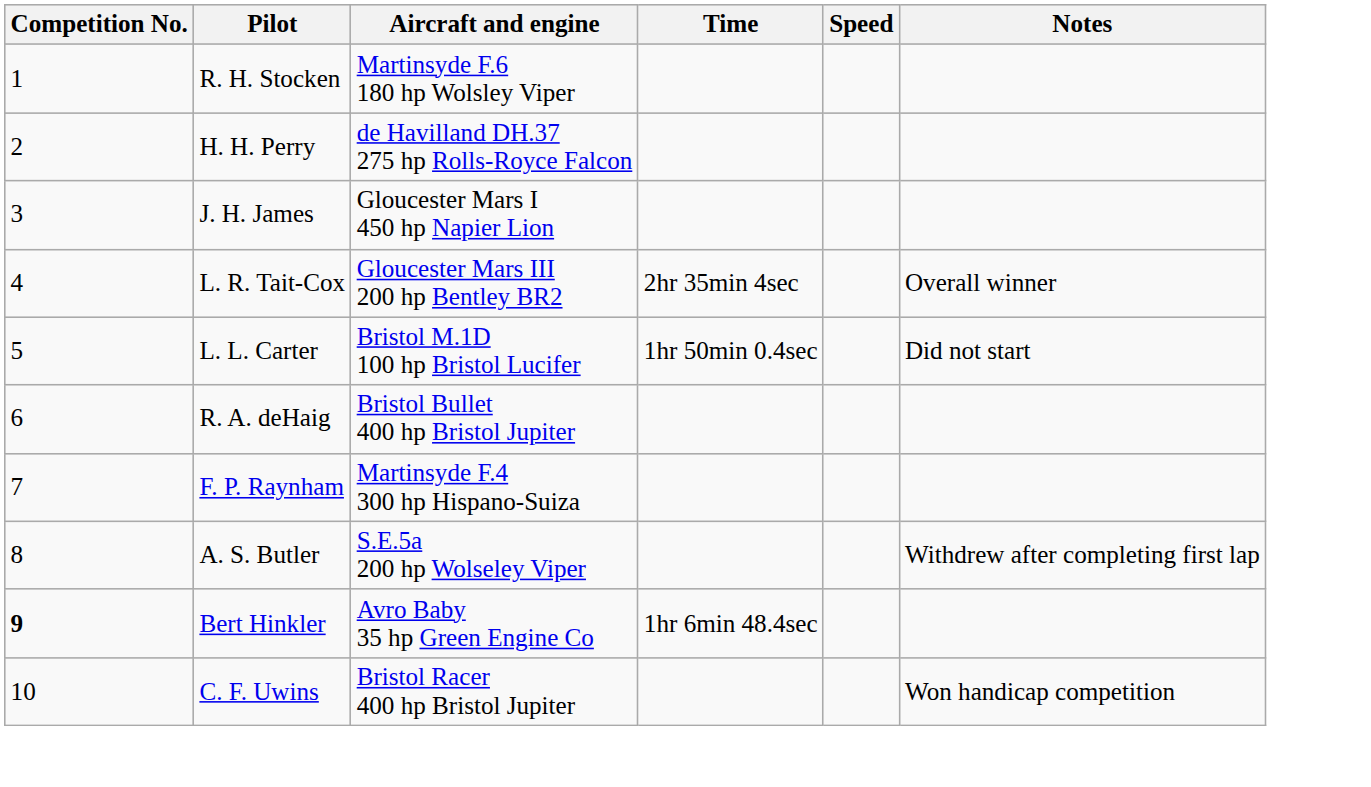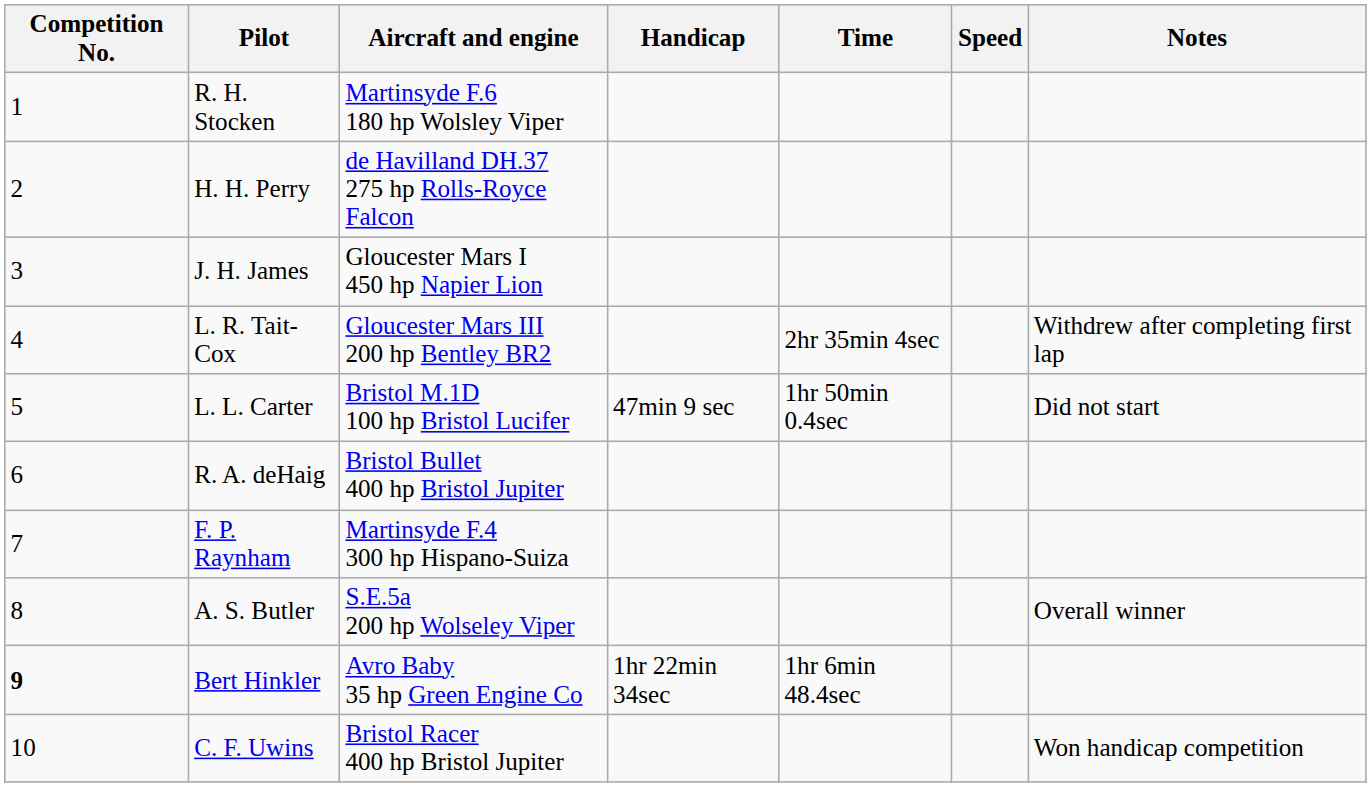 <table class="wikitable">
 <tr>
 <th>Competition No.</th>
 <th>Pilot</th>
 <th>Aircraft and engine</th>
+<th>Handicap</th>
 <th>Time</th>
 <th>Speed</th>
 <th>Notes</th>
 </tr>
 <tr>
 <td>1</td>
 <td>R. H. Stocken</td>
 <td><a href='#'>Martinsyde F.6</a><br>180 hp Wolsley Viper</td>
 <td></td>
 <td></td>
 <td></td>
+<td></td>
 </tr>
 <tr>
 <td>2</td>
 <td>H. H. Perry</td>
 <td><a href='#'>de Havilland DH.37</a><br>275 hp <a href='#'>Rolls-Royce Falcon</a></td>
+<td></td>
 <td></td>
 <td></td>
 <td></td>
 </tr>
 <tr>
 <td>3</td>
 <td>J. H. James</td>
 <td>Gloucester Mars I<br>450 hp <a href='#'>Napier Lion</a></td>
 <td></td>
 <td></td>
 <td></td>
+<td></td>
 </tr>
 <tr>
 <td>4</td>
 <td>L. R. Tait-Cox</td>
 <td><a href='#'>Gloucester Mars III</a><br>200 hp <a href='#'>Bentley BR2</a></td>
+<td></td>
 <td>2hr 35min 4sec</td>
 <td></td>
-<td>Overall winner</td>
+<td>Withdrew after completing first lap</td>
 </tr>
 <tr>
 <td>5</td>
 <td>L. L. Carter</td>
 <td><a href='#'>Bristol M.1D</a><br>100 hp <a href='#'>Bristol Lucifer</a></td>
+<td>47min 9 sec</td>
 <td>1hr 50min 0.4sec</td>
 <td></td>
 <td>Did not start</td>
 </tr>
 <tr>
 <td>6</td>
 <td>R. A. deHaig</td>
 <td><a href='#'>Bristol Bullet</a><br>400 hp <a href='#'>Bristol Jupiter</a></td>
 <td></td>
 <td></td>
 <td></td>
+<td></td>
 </tr>
 <tr>
 <td>7</td>
 <td><a href='#'>F. P. Raynham</a></td>
 <td><a href='#'>Martinsyde F.4</a><br>300 hp Hispano-Suiza</td>
+<td></td>
 <td></td>
 <td></td>
 <td></td>
 </tr>
 <tr>
 <td>8</td>
 <td>A. S. Butler</td>
 <td><a href='#'>S.E.5a</a><br>200 hp <a href='#'>Wolseley Viper</a></td>
 <td></td>
 <td></td>
-<td>Withdrew after completing first lap</td>
+<td></td>
+<td>Overall winner</td>
 </tr>
 <tr>
 <td><strong>9</strong></td>
 <td><a href='#'>Bert Hinkler</a></td>
 <td><a href='#'>Avro Baby</a><br>35 hp <a href='#'>Green Engine Co</a></td>
+<td>1hr 22min 34sec</td>
 <td>1hr 6min 48.4sec</td>
 <td></td>
 <td></td>
 </tr>
 <tr>
 <td>10</td>
 <td><a href='#'>C. F. Uwins</a></td>
 <td><a href='#'>Bristol Racer</a><br>400 hp Bristol Jupiter</td>
 <td></td>
 <td></td>
+<td></td>
 <td>Won handicap competition</td>
 </tr>
 </table>
